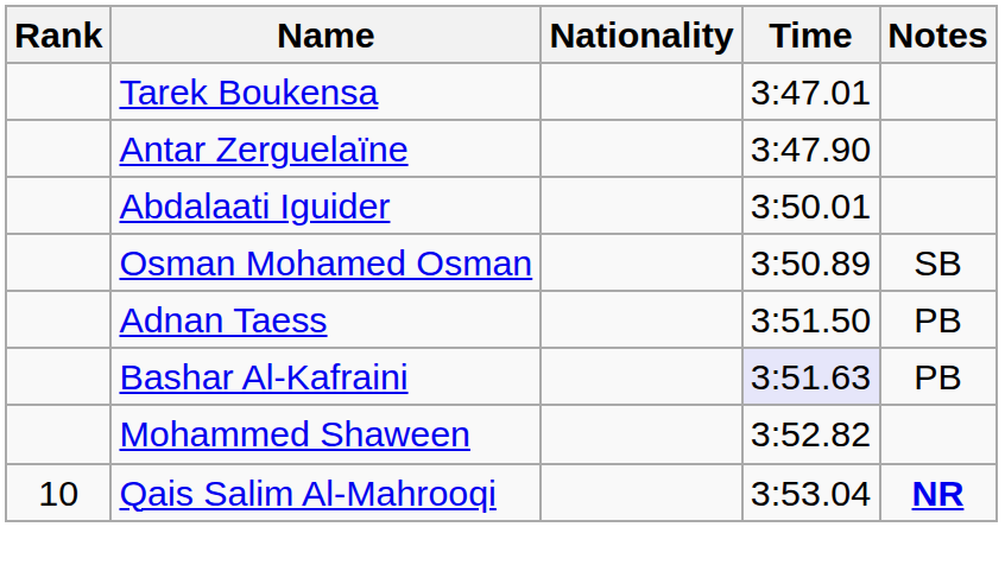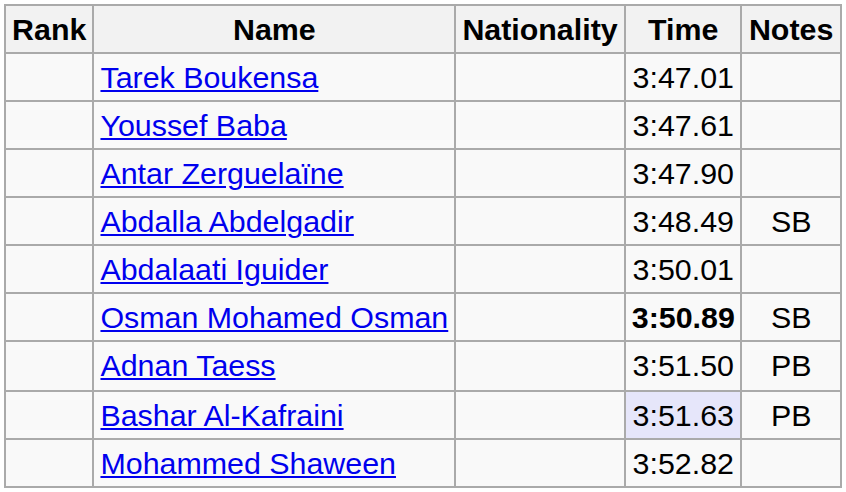 <table class="wikitable sortable" style="text-align:center;font-size:95%">
 <tr>
 <th>Rank</th>
 <th>Name</th>
 <th>Nationality</th>
 <th>Time</th>
 <th>Notes</th>
 </tr>
 <tr>
 <td></td>
 <td align=left><a href='#'>Tarek Boukensa</a></td>
 <td align=left></td>
 <td>3:47.01</td>
 <td></td>
 </tr>
 <tr>
 <td></td>
+<td align=left><a href='#'>Youssef Baba</a></td>
+<td align=left></td>
+<td>3:47.61</td>
+<td></td>
+</tr>
+<tr>
+<td></td>
 <td align=left><a href='#'>Antar Zerguelaïne</a></td>
 <td align=left></td>
 <td>3:47.90</td>
 <td></td>
+</tr>
+<tr>
+<td></td>
+<td align=left><a href='#'>Abdalla Abdelgadir</a></td>
+<td align=left></td>
+<td>3:48.49</td>
+<td>SB</td>
 </tr>
 <tr>
 <td></td>
 <td align=left><a href='#'>Abdalaati Iguider</a></td>
 <td align=left></td>
 <td>3:50.01</td>
 <td></td>
 </tr>
 <tr>
 <td></td>
 <td align=left><a href='#'>Osman Mohamed Osman</a></td>
 <td align=left></td>
-<td>3:50.89</td>
+<td><strong>3:50.89</strong></td>
 <td>SB</td>
 </tr>
 <tr>
 <td></td>
 <td align=left><a href='#'>Adnan Taess</a></td>
 <td align=left></td>
 <td>3:51.50</td>
 <td>PB</td>
 </tr>
 <tr>
 <td></td>
 <td align=left><a href='#'>Bashar Al-Kafraini</a></td>
 <td align=left></td>
 <td style="background: lavender;">3:51.63</td>
 <td>PB</td>
 </tr>
 <tr>
 <td></td>
 <td align=left><a href='#'>Mohammed Shaween</a></td>
 <td align=left></td>
 <td>3:52.82</td>
 <td></td>
 </tr>
-<tr>
-<td>10</td>
-<td align=left><a href='#'>Qais Salim Al-Mahrooqi</a></td>
-<td align=left></td>
-<td>3:53.04</td>
-<td><strong><a href='#'>NR</a></strong></td>
-</tr>
 </table>
